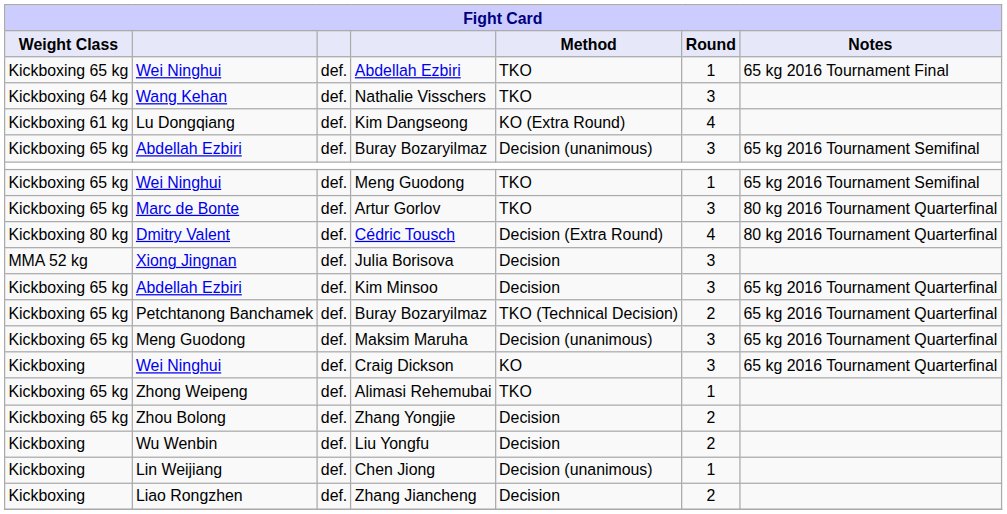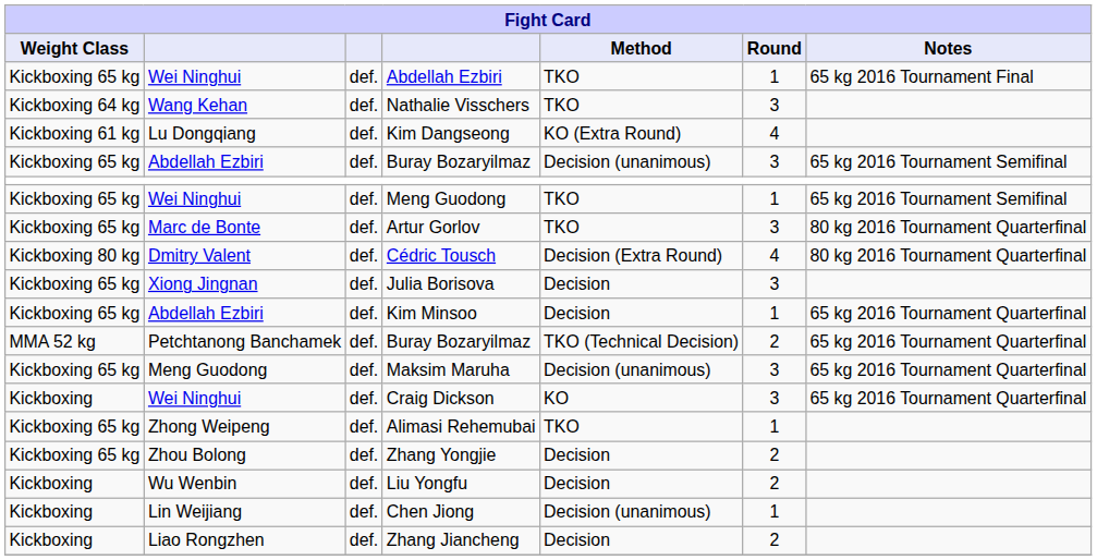 <table class="wikitable" style="font-size: 80%;">
 <tr>
 <th colspan="8" style="background-color: #ccf; color: #000080; text-align: center;"><strong>Fight Card</strong></th>
 </tr>
 <tr>
 <th colspan="1" style="background-color: #E6E8FA; color: #000000; text-align: center;">Weight Class</th>
 <th colspan="1" style="background-color: #E6E8FA; color: #000000; text-align: center;"></th>
 <th colspan="1" style="background-color: #E6E8FA; color: #000000; text-align: center;"></th>
 <th colspan="1" style="background-color: #E6E8FA; color: #000000; text-align: center;"></th>
 <th colspan="1" style="background-color: #E6E8FA; color: #000000; text-align: center;">Method</th>
 <th colspan="1" style="background-color: #E6E8FA; color: #000000; text-align: center;">Round</th>
 <th colspan="1" style="background-color: #E6E8FA; color: #000000; text-align: center;">Notes</th>
 </tr>
 <tr>
 <td>Kickboxing 65 kg</td>
 <td> <a href='#'>Wei Ninghui</a></td>
 <td align=center>def.</td>
 <td> <a href='#'>Abdellah Ezbiri</a></td>
 <td>TKO</td>
 <td align=center>1</td>
 <td>65 kg 2016 Tournament Final</td>
 </tr>
 <tr>
 <td>Kickboxing 64 kg</td>
 <td> <a href='#'>Wang Kehan</a></td>
 <td align=center>def.</td>
 <td> Nathalie Visschers</td>
 <td>TKO</td>
 <td align=center>3</td>
 <td></td>
 </tr>
 <tr>
 <td>Kickboxing 61 kg</td>
 <td> Lu Dongqiang</td>
 <td align=center>def.</td>
 <td> Kim Dangseong</td>
 <td>KO (Extra Round)</td>
 <td align=center>4</td>
 <td></td>
 </tr>
 <tr>
 <td>Kickboxing 65 kg</td>
 <td> <a href='#'>Abdellah Ezbiri</a></td>
 <td align=center>def.</td>
 <td> Buray Bozaryilmaz</td>
 <td>Decision (unanimous)</td>
 <td align=center>3</td>
 <td>65 kg 2016 Tournament Semifinal</td>
 </tr>
 <tr>
 <th style=background:white colspan=9></th>
 </tr>
 <tr>
 <td>Kickboxing 65 kg</td>
 <td> <a href='#'>Wei Ninghui</a></td>
 <td align=center>def.</td>
 <td> Meng Guodong</td>
 <td>TKO</td>
 <td align=center>1</td>
 <td>65 kg 2016 Tournament Semifinal</td>
 </tr>
 <tr>
 <td>Kickboxing 65 kg</td>
 <td> <a href='#'>Marc de Bonte</a></td>
 <td align=center>def.</td>
 <td> Artur Gorlov</td>
 <td>TKO</td>
 <td align=center>3</td>
 <td>80 kg 2016 Tournament Quarterfinal</td>
 </tr>
 <tr>
 <td>Kickboxing 80 kg</td>
 <td> <a href='#'>Dmitry Valent</a></td>
 <td align=center>def.</td>
 <td> <a href='#'>Cédric Tousch</a></td>
 <td>Decision (Extra Round)</td>
 <td align=center>4</td>
 <td>80 kg 2016 Tournament Quarterfinal</td>
 </tr>
 <tr>
-<td>MMA 52 kg</td>
+<td>Kickboxing 65 kg</td>
 <td> <a href='#'>Xiong Jingnan</a></td>
 <td align=center>def.</td>
 <td> Julia Borisova</td>
 <td>Decision</td>
 <td align=center>3</td>
 <td></td>
 </tr>
 <tr>
 <td>Kickboxing 65 kg</td>
 <td> <a href='#'>Abdellah Ezbiri</a></td>
 <td align=center>def.</td>
 <td> Kim Minsoo</td>
 <td>Decision</td>
-<td align=center>3</td>
+<td align=center>1</td>
 <td>65 kg 2016 Tournament Quarterfinal</td>
 </tr>
 <tr>
-<td>Kickboxing 65 kg</td>
+<td>MMA 52 kg</td>
 <td> Petchtanong Banchamek</td>
 <td align=center>def.</td>
 <td> Buray Bozaryilmaz</td>
 <td>TKO (Technical Decision)</td>
 <td align=center>2</td>
 <td>65 kg 2016 Tournament Quarterfinal</td>
 </tr>
 <tr>
 <td>Kickboxing 65 kg</td>
 <td> Meng Guodong</td>
 <td align=center>def.</td>
 <td> Maksim Maruha</td>
 <td>Decision (unanimous)</td>
 <td align=center>3</td>
 <td>65 kg 2016 Tournament Quarterfinal</td>
 </tr>
 <tr>
 <td>Kickboxing</td>
 <td> <a href='#'>Wei Ninghui</a></td>
 <td align=center>def.</td>
 <td> Craig Dickson</td>
 <td>KO</td>
 <td align=center>3</td>
 <td>65 kg 2016 Tournament Quarterfinal</td>
 </tr>
 <tr>
 <td>Kickboxing 65 kg</td>
 <td> Zhong Weipeng</td>
 <td align=center>def.</td>
 <td> Alimasi Rehemubai</td>
 <td>TKO</td>
 <td align=center>1</td>
 <td></td>
 </tr>
 <tr>
 <td>Kickboxing 65 kg</td>
 <td> Zhou Bolong</td>
 <td align=center>def.</td>
 <td> Zhang Yongjie</td>
 <td>Decision</td>
 <td align=center>2</td>
 <td></td>
 </tr>
 <tr>
 <td>Kickboxing</td>
 <td> Wu Wenbin</td>
 <td align=center>def.</td>
 <td> Liu Yongfu</td>
 <td>Decision</td>
 <td align=center>2</td>
 <td></td>
 </tr>
 <tr>
 <td>Kickboxing</td>
 <td> Lin Weijiang</td>
 <td align=center>def.</td>
 <td> Chen Jiong</td>
 <td>Decision (unanimous)</td>
 <td align=center>1</td>
 <td></td>
 </tr>
 <tr>
 <td>Kickboxing</td>
 <td> Liao Rongzhen</td>
 <td align=center>def.</td>
 <td> Zhang Jiancheng</td>
 <td>Decision</td>
 <td align=center>2</td>
 <td></td>
 </tr>
 <tr>
 </tr>
 </table>
